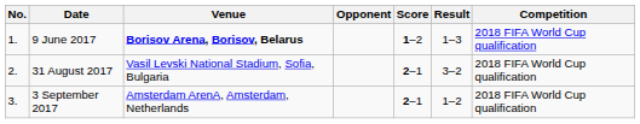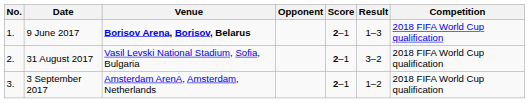 <table class="wikitable">
 <tr>
 <th>No.</th>
 <th>Date</th>
 <th>Venue</th>
 <th>Opponent</th>
 <th>Score</th>
 <th>Result</th>
 <th>Competition</th>
 </tr>
 <tr>
 <td>1.</td>
 <td>9 June 2017</td>
 <td><strong><a href='#'>Borisov Arena</a>, <a href='#'>Borisov</a>, Belarus</strong></td>
 <td></td>
-<td align=center><strong>1</strong>–2</td>
+<td align=center><strong>2</strong>–1</td>
 <td align=center>1–3</td>
 <td><a href='#'>2018 FIFA World Cup qualification</a></td>
 </tr>
 <tr>
 <td>2.</td>
 <td>31 August 2017</td>
 <td><a href='#'>Vasil Levski National Stadium</a>, <a href='#'>Sofia</a>, Bulgaria</td>
 <td></td>
 <td align=center><strong>2</strong>–1</td>
 <td align=center>3–2</td>
 <td>2018 FIFA World Cup qualification</td>
 </tr>
 <tr>
 <td>3.</td>
 <td>3 September 2017</td>
 <td><a href='#'>Amsterdam ArenA</a>, <a href='#'>Amsterdam</a>, Netherlands</td>
 <td></td>
 <td align=center><strong>2</strong>–1</td>
 <td align=center>1–2</td>
 <td>2018 FIFA World Cup qualification</td>
 </tr>
 </table>
